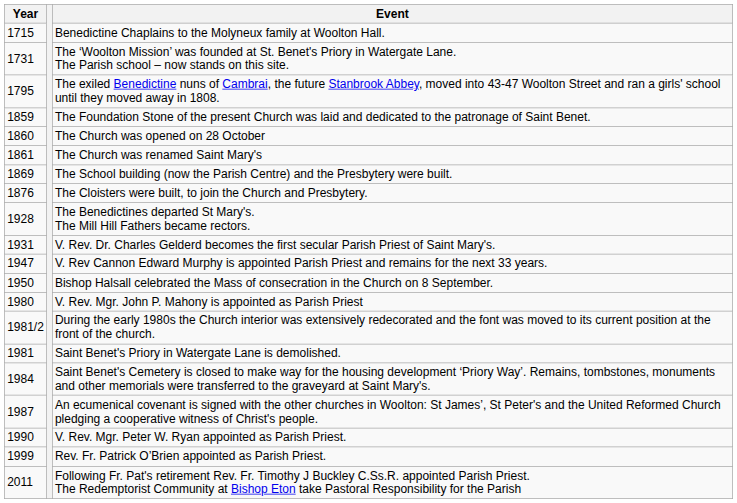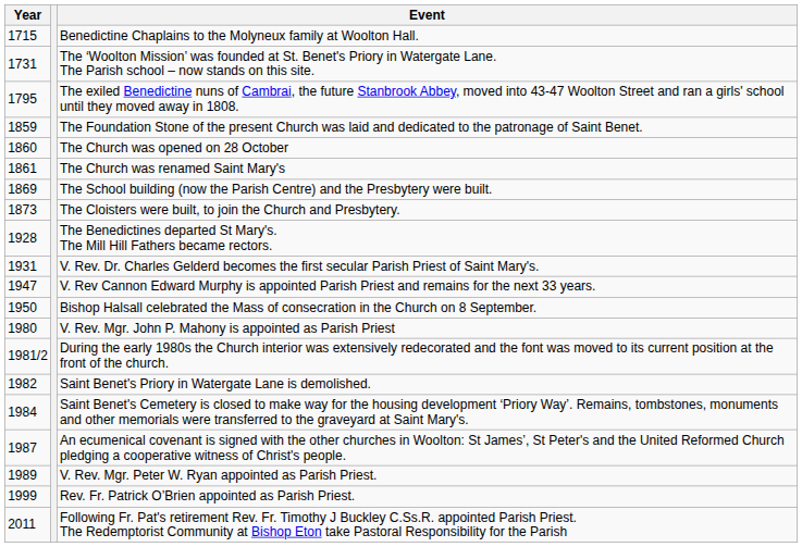 <table class="wikitable">
 <tr>
 <th>Year</th>
 <th rowspan=50></th>
 <th width=900>Event</th>
 </tr>
 <tr>
 <td>1715</td>
 <td>Benedictine Chaplains to the Molyneux family at Woolton Hall.</td>
 </tr>
 <tr>
 <td>1731</td>
 <td>The ‘Woolton Mission’ was founded at St. Benet's Priory in Watergate Lane.<br> The Parish school –  now stands on this site.</td>
 </tr>
 <tr>
 <td>1795</td>
 <td>The exiled <a href='#'>Benedictine</a> nuns of <a href='#'>Cambrai</a>, the future <a href='#'>Stanbrook Abbey</a>, moved into 43-47 Woolton Street and ran a girls' school until they moved away in 1808.</td>
 </tr>
 <tr>
 <td>1859</td>
 <td>The Foundation Stone of the present Church was laid and dedicated to the patronage of Saint Benet.</td>
 </tr>
 <tr>
 <td>1860</td>
 <td>The Church was opened on 28 October</td>
 </tr>
 <tr>
 <td>1861</td>
 <td>The Church was renamed Saint Mary's</td>
 </tr>
 <tr>
 <td>1869</td>
 <td>The School building (now the Parish Centre) and the Presbytery were built.</td>
 </tr>
 <tr>
-<td>1876</td>
+<td>1873</td>
 <td>The Cloisters were built, to join the Church and Presbytery.</td>
 </tr>
 <tr>
 <td>1928</td>
 <td>The Benedictines departed St Mary's.<br> The Mill Hill Fathers became rectors.</td>
 </tr>
 <tr>
 <td>1931</td>
 <td>V. Rev. Dr. Charles Gelderd becomes the first secular Parish Priest of Saint Mary's.</td>
 </tr>
 <tr>
 <td>1947</td>
 <td>V. Rev Cannon Edward Murphy is appointed Parish Priest and remains for the next 33 years.</td>
 </tr>
 <tr>
 <td>1950</td>
 <td>Bishop Halsall celebrated the Mass of consecration in the Church on 8 September.</td>
 </tr>
 <tr>
 <td>1980</td>
 <td>V. Rev. Mgr. John P. Mahony is appointed as Parish Priest</td>
 </tr>
 <tr>
 <td>1981/2</td>
 <td>During the early 1980s the Church interior was extensively redecorated and the font was moved to its current position at the front of the church.</td>
 </tr>
 <tr>
-<td>1981</td>
+<td>1982</td>
 <td>Saint Benet's Priory in Watergate Lane is demolished.</td>
 </tr>
 <tr>
 <td>1984</td>
 <td>Saint Benet's Cemetery is closed to make way for the housing development ‘Priory Way’. Remains, tombstones, monuments and other memorials were transferred to the graveyard at Saint Mary's.</td>
 </tr>
 <tr>
 <td>1987</td>
 <td>An ecumenical covenant is signed with the other churches in Woolton: St James’, St Peter's and the United Reformed Church pledging a cooperative witness of Christ's people.</td>
 </tr>
 <tr>
-<td>1990</td>
+<td>1989</td>
 <td>V. Rev. Mgr. Peter W. Ryan appointed as Parish Priest.</td>
 </tr>
 <tr>
 <td>1999</td>
 <td>Rev. Fr. Patrick O’Brien appointed as Parish Priest.</td>
 </tr>
 <tr>
 <td>2011</td>
 <td>Following Fr. Pat's retirement Rev. Fr. Timothy J Buckley C.Ss.R. appointed Parish Priest.<br> The Redemptorist Community at <a href='#'>Bishop Eton</a> take Pastoral Responsibility for the Parish</td>
 </tr>
 </table>
